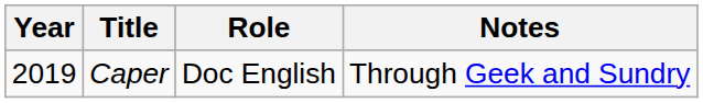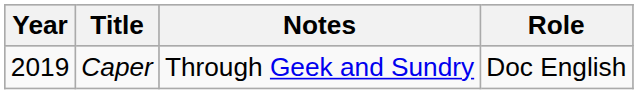 <table class="wikitable sortable">
 <tr>
 <th>Year</th>
 <th>Title</th>
+<th class="unsortable">Notes</th>
 <th>Role</th>
-<th class="unsortable">Notes</th>
 </tr>
 <tr>
 <td>2019</td>
 <td><em>Caper</em></td>
+<td>Through <a href='#'>Geek and Sundry</a></td>
 <td>Doc English</td>
-<td>Through <a href='#'>Geek and Sundry</a></td>
 </tr>
 </table>
